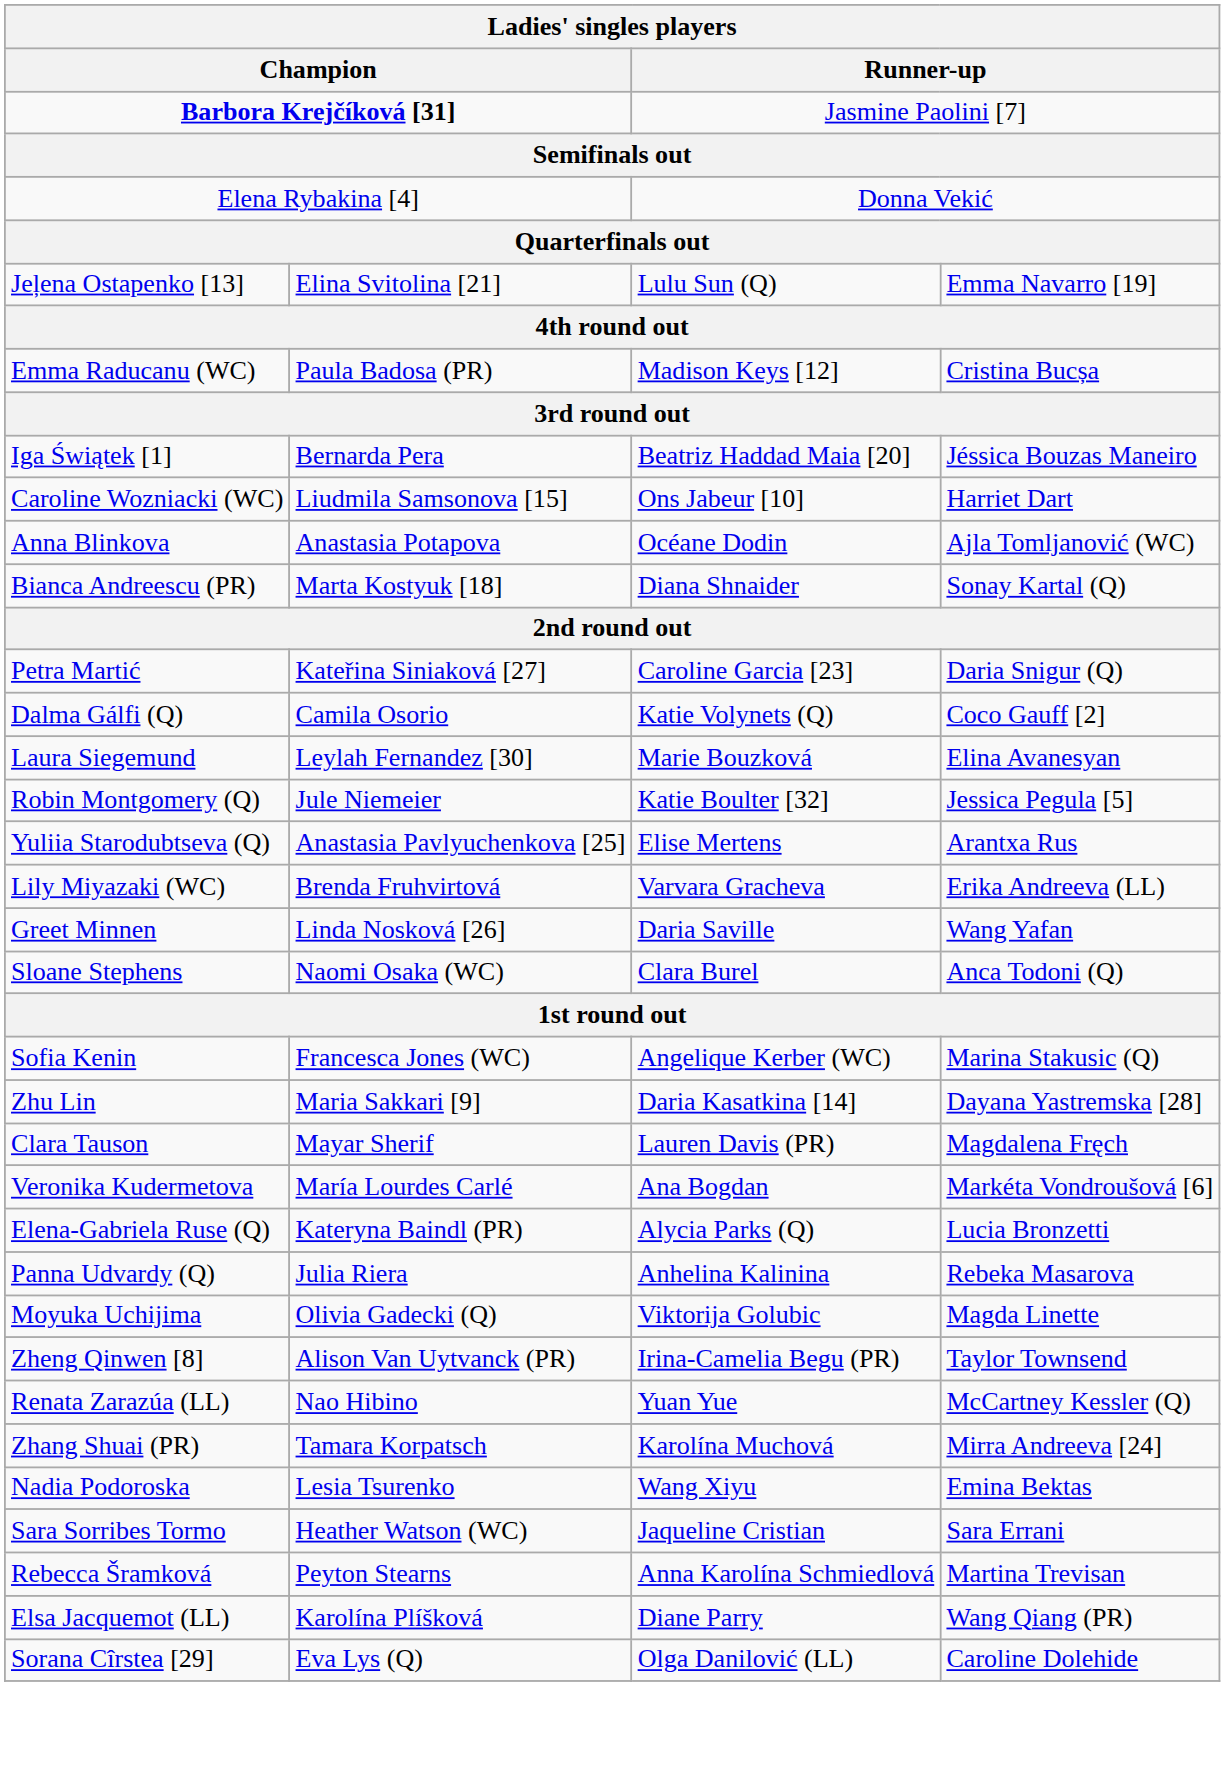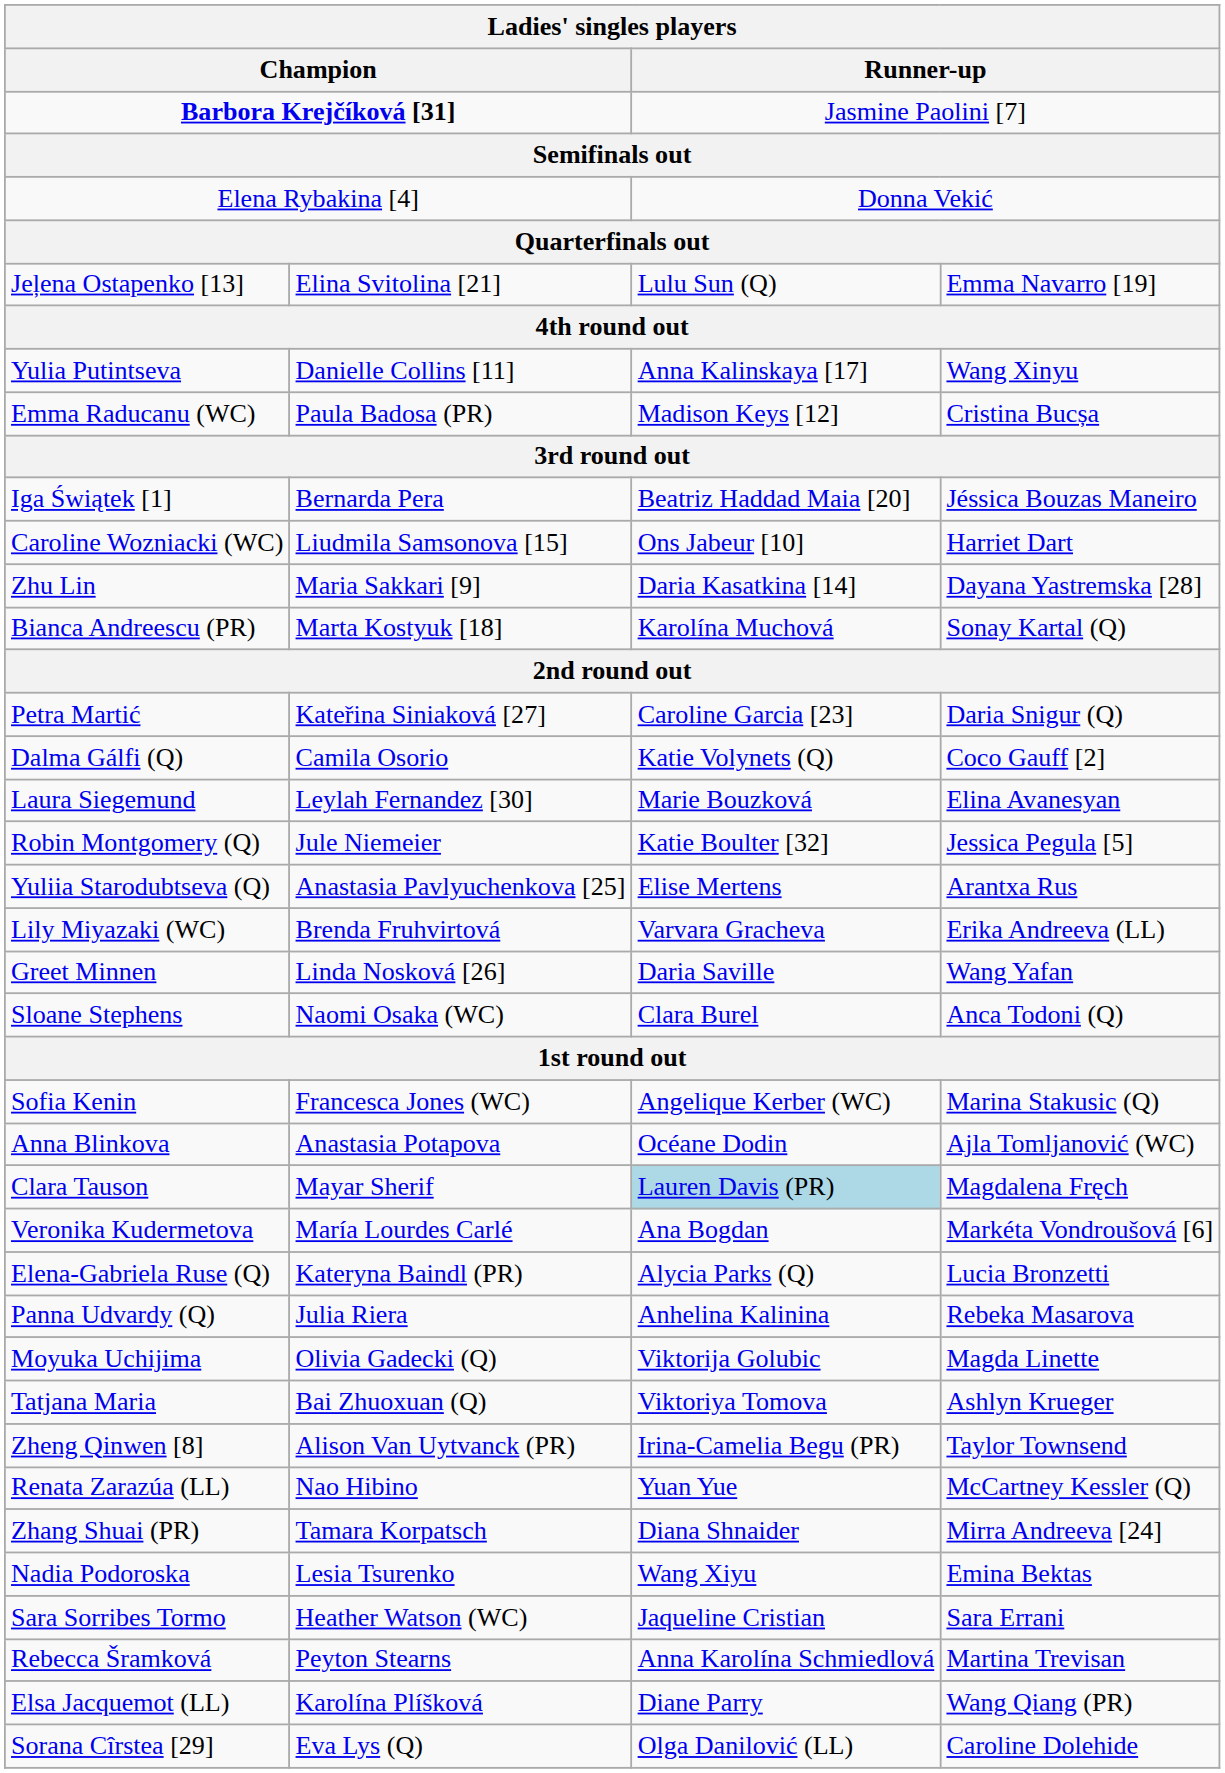 <table class="wikitable collapsible mw-collapsed" style="font-size:90%">
 <tr>
 <th colspan=4>Ladies' singles players</th>
 </tr>
 <tr>
 <th colspan=2>Champion</th>
 <th colspan=2>Runner-up</th>
 </tr>
 <tr style="text-align:center;">
 <td colspan=2><strong> <a href='#'>Barbora Krejčíková</a> [31]</strong></td>
 <td colspan=2> <a href='#'>Jasmine Paolini</a> [7]</td>
 </tr>
 <tr>
 <th colspan=4>Semifinals out</th>
 </tr>
 <tr style="text-align:center;">
 <td colspan=2> <a href='#'>Elena Rybakina</a> [4]</td>
 <td colspan=2> <a href='#'>Donna Vekić</a></td>
 </tr>
 <tr>
 <th colspan=4>Quarterfinals out</th>
 </tr>
 <tr>
 <td> <a href='#'>Jeļena Ostapenko</a> [13]</td>
 <td> <a href='#'>Elina Svitolina</a> [21]</td>
 <td> <a href='#'>Lulu Sun</a> (Q)</td>
 <td> <a href='#'>Emma Navarro</a> [19]</td>
 </tr>
 <tr>
 <th colspan=4>4th round out</th>
 </tr>
 <tr>
+<td> <a href='#'>Yulia Putintseva</a></td>
+<td> <a href='#'>Danielle Collins</a> [11]</td>
+<td> <a href='#'>Anna Kalinskaya</a> [17]</td>
+<td> <a href='#'>Wang Xinyu</a></td>
+</tr>
+<tr>
 <td> <a href='#'>Emma Raducanu</a> (WC)</td>
 <td> <a href='#'>Paula Badosa</a> (PR)</td>
 <td> <a href='#'>Madison Keys</a> [12]</td>
 <td> <a href='#'>Cristina Bucșa</a></td>
 </tr>
 <tr>
 <th colspan=4>3rd round out</th>
 </tr>
 <tr>
 <td> <a href='#'>Iga Świątek</a> [1]</td>
 <td> <a href='#'>Bernarda Pera</a></td>
 <td> <a href='#'>Beatriz Haddad Maia</a> [20]</td>
 <td> <a href='#'>Jéssica Bouzas Maneiro</a></td>
 </tr>
 <tr>
 <td> <a href='#'>Caroline Wozniacki</a> (WC)</td>
 <td> <a href='#'>Liudmila Samsonova</a> [15]</td>
 <td> <a href='#'>Ons Jabeur</a> [10]</td>
 <td> <a href='#'>Harriet Dart</a></td>
 </tr>
 <tr>
-<td> <a href='#'>Anna Blinkova</a></td>
-<td> <a href='#'>Anastasia Potapova</a></td>
-<td> <a href='#'>Océane Dodin</a></td>
-<td> <a href='#'>Ajla Tomljanović</a> (WC)</td>
+<td> <a href='#'>Zhu Lin</a></td>
+<td> <a href='#'>Maria Sakkari</a> [9]</td>
+<td> <a href='#'>Daria Kasatkina</a> [14]</td>
+<td> <a href='#'>Dayana Yastremska</a> [28]</td>
 </tr>
 <tr>
 <td> <a href='#'>Bianca Andreescu</a> (PR)</td>
 <td> <a href='#'>Marta Kostyuk</a> [18]</td>
-<td> <a href='#'>Diana Shnaider</a></td>
+<td> <a href='#'>Karolína Muchová</a></td>
 <td> <a href='#'>Sonay Kartal</a> (Q)</td>
 </tr>
 <tr>
 <th colspan=4>2nd round out</th>
 </tr>
 <tr>
 <td> <a href='#'>Petra Martić</a></td>
 <td> <a href='#'>Kateřina Siniaková</a> [27]</td>
 <td> <a href='#'>Caroline Garcia</a> [23]</td>
 <td> <a href='#'>Daria Snigur</a> (Q)</td>
 </tr>
 <tr>
 <td> <a href='#'>Dalma Gálfi</a> (Q)</td>
 <td> <a href='#'>Camila Osorio</a></td>
 <td> <a href='#'>Katie Volynets</a> (Q)</td>
 <td> <a href='#'>Coco Gauff</a> [2]</td>
 </tr>
 <tr>
 <td> <a href='#'>Laura Siegemund</a></td>
 <td> <a href='#'>Leylah Fernandez</a> [30]</td>
 <td> <a href='#'>Marie Bouzková</a></td>
 <td> <a href='#'>Elina Avanesyan</a></td>
 </tr>
 <tr>
 <td> <a href='#'>Robin Montgomery</a> (Q)</td>
 <td> <a href='#'>Jule Niemeier</a></td>
 <td> <a href='#'>Katie Boulter</a> [32]</td>
 <td> <a href='#'>Jessica Pegula</a> [5]</td>
 </tr>
 <tr>
 <td> <a href='#'>Yuliia Starodubtseva</a> (Q)</td>
 <td> <a href='#'>Anastasia Pavlyuchenkova</a> [25]</td>
 <td> <a href='#'>Elise Mertens</a></td>
 <td> <a href='#'>Arantxa Rus</a></td>
 </tr>
 <tr>
 <td> <a href='#'>Lily Miyazaki</a> (WC)</td>
 <td> <a href='#'>Brenda Fruhvirtová</a></td>
 <td> <a href='#'>Varvara Gracheva</a></td>
 <td> <a href='#'>Erika Andreeva</a> (LL)</td>
 </tr>
 <tr>
 <td> <a href='#'>Greet Minnen</a></td>
 <td> <a href='#'>Linda Nosková</a> [26]</td>
 <td> <a href='#'>Daria Saville</a></td>
 <td> <a href='#'>Wang Yafan</a></td>
 </tr>
 <tr>
 <td> <a href='#'>Sloane Stephens</a></td>
 <td> <a href='#'>Naomi Osaka</a> (WC)</td>
 <td> <a href='#'>Clara Burel</a></td>
 <td> <a href='#'>Anca Todoni</a> (Q)</td>
 </tr>
 <tr>
 <th colspan=4>1st round out</th>
 </tr>
 <tr>
 <td> <a href='#'>Sofia Kenin</a></td>
 <td> <a href='#'>Francesca Jones</a> (WC)</td>
 <td> <a href='#'>Angelique Kerber</a> (WC)</td>
 <td> <a href='#'>Marina Stakusic</a> (Q)</td>
 </tr>
 <tr>
-<td> <a href='#'>Zhu Lin</a></td>
-<td> <a href='#'>Maria Sakkari</a> [9]</td>
-<td> <a href='#'>Daria Kasatkina</a> [14]</td>
-<td> <a href='#'>Dayana Yastremska</a> [28]</td>
+<td> <a href='#'>Anna Blinkova</a></td>
+<td> <a href='#'>Anastasia Potapova</a></td>
+<td> <a href='#'>Océane Dodin</a></td>
+<td> <a href='#'>Ajla Tomljanović</a> (WC)</td>
 </tr>
 <tr>
 <td> <a href='#'>Clara Tauson</a></td>
 <td> <a href='#'>Mayar Sherif</a></td>
-<td> <a href='#'>Lauren Davis</a> (PR)</td>
+<td style="background: lightblue;"> <a href='#'>Lauren Davis</a> (PR)</td>
 <td> <a href='#'>Magdalena Fręch</a></td>
 </tr>
 <tr E>
 <td> <a href='#'>Veronika Kudermetova</a></td>
 <td> <a href='#'>María Lourdes Carlé</a></td>
 <td> <a href='#'>Ana Bogdan</a></td>
 <td> <a href='#'>Markéta Vondroušová</a> [6]</td>
 </tr>
 <tr>
 <td> <a href='#'>Elena-Gabriela Ruse</a> (Q)</td>
 <td> <a href='#'>Kateryna Baindl</a> (PR)</td>
 <td> <a href='#'>Alycia Parks</a> (Q)</td>
 <td> <a href='#'>Lucia Bronzetti</a></td>
 </tr>
 <tr>
 <td> <a href='#'>Panna Udvardy</a> (Q)</td>
 <td> <a href='#'>Julia Riera</a></td>
 <td> <a href='#'>Anhelina Kalinina</a></td>
 <td> <a href='#'>Rebeka Masarova</a></td>
 </tr>
 <tr>
 <td> <a href='#'>Moyuka Uchijima</a></td>
 <td> <a href='#'>Olivia Gadecki</a> (Q)</td>
 <td> <a href='#'>Viktorija Golubic</a></td>
 <td> <a href='#'>Magda Linette</a></td>
 </tr>
 <tr>
+<td> <a href='#'>Tatjana Maria</a></td>
+<td> <a href='#'>Bai Zhuoxuan</a> (Q)</td>
+<td> <a href='#'>Viktoriya Tomova</a></td>
+<td> <a href='#'>Ashlyn Krueger</a></td>
+</tr>
+<tr>
 <td> <a href='#'>Zheng Qinwen</a> [8]</td>
 <td> <a href='#'>Alison Van Uytvanck</a> (PR)</td>
 <td> <a href='#'>Irina-Camelia Begu</a> (PR)</td>
 <td> <a href='#'>Taylor Townsend</a></td>
 </tr>
 <tr>
 <td> <a href='#'>Renata Zarazúa</a> (LL)</td>
 <td> <a href='#'>Nao Hibino</a></td>
 <td> <a href='#'>Yuan Yue</a></td>
 <td> <a href='#'>McCartney Kessler</a> (Q)</td>
 </tr>
 <tr>
 <td> <a href='#'>Zhang Shuai</a> (PR)</td>
 <td> <a href='#'>Tamara Korpatsch</a></td>
-<td> <a href='#'>Karolína Muchová</a></td>
+<td> <a href='#'>Diana Shnaider</a></td>
 <td> <a href='#'>Mirra Andreeva</a> [24]</td>
 </tr>
 <tr>
 <td> <a href='#'>Nadia Podoroska</a></td>
 <td> <a href='#'>Lesia Tsurenko</a></td>
 <td> <a href='#'>Wang Xiyu</a></td>
 <td> <a href='#'>Emina Bektas</a></td>
 </tr>
 <tr>
 <td> <a href='#'>Sara Sorribes Tormo</a></td>
 <td> <a href='#'>Heather Watson</a> (WC)</td>
 <td> <a href='#'>Jaqueline Cristian</a></td>
 <td> <a href='#'>Sara Errani</a></td>
 </tr>
 <tr>
 <td> <a href='#'>Rebecca Šramková</a></td>
 <td> <a href='#'>Peyton Stearns</a></td>
 <td> <a href='#'>Anna Karolína Schmiedlová</a></td>
 <td> <a href='#'>Martina Trevisan</a></td>
 </tr>
 <tr>
 <td> <a href='#'>Elsa Jacquemot</a> (LL)</td>
 <td> <a href='#'>Karolína Plíšková</a></td>
 <td> <a href='#'>Diane Parry</a></td>
 <td> <a href='#'>Wang Qiang</a> (PR)</td>
 </tr>
 <tr>
 <td> <a href='#'>Sorana Cîrstea</a> [29]</td>
 <td> <a href='#'>Eva Lys</a> (Q)</td>
 <td> <a href='#'>Olga Danilović</a> (LL)</td>
 <td> <a href='#'>Caroline Dolehide</a></td>
 </tr>
 </table>
